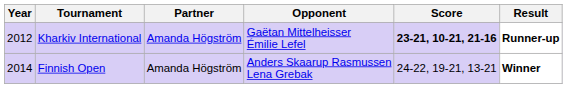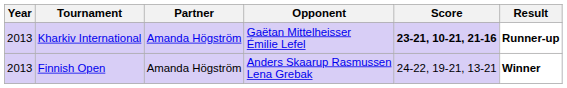 <table class="sortable wikitable" style="font-size: 90%;">
 <tr>
 <th>Year</th>
 <th>Tournament</th>
 <th>Partner</th>
 <th>Opponent</th>
 <th>Score</th>
 <th>Result</th>
 </tr>
 <tr style="background:#D8CEF6">
-<td align="center">2012</td>
+<td align="center">2013</td>
 <td align="left"><a href='#'>Kharkiv International</a></td>
 <td align="left"> <a href='#'>Amanda Högström</a></td>
 <td align="left"> <a href='#'>Gaëtan Mittelheisser</a><br> <a href='#'>Émilie Lefel</a></td>
 <td align="left"><strong>23-21, 10-21, 21-16</strong></td>
 <td style="text-align:left; background:white"> <strong>Runner-up</strong></td>
 </tr>
 <tr style="background:#D8CEF6">
-<td align="center">2014</td>
+<td align="center">2013</td>
 <td align="left"><a href='#'>Finnish Open</a></td>
 <td align="left"> Amanda Högström</td>
 <td align="left"> <a href='#'>Anders Skaarup Rasmussen</a><br> <a href='#'>Lena Grebak</a></td>
 <td align="left">24-22, 19-21, 13-21</td>
 <td style="text-align:left; background:white"> <strong>Winner</strong></td>
 </tr>
 </table>
